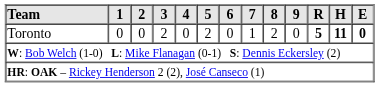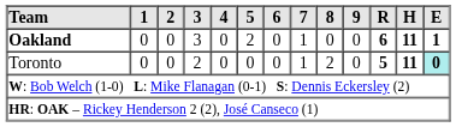 <table border=1 cellspacing=0 width=425 style="margin-left:3em;">
 <tr style="text-align:center; background-color:#e6e6e6;">
 <th align=left width=28%>Team</th>
 <th width=6%>1</th>
 <th width=6%>2</th>
 <th width=6%>3</th>
 <th width=6%>4</th>
 <th width=6%>5</th>
 <th width=6%>6</th>
 <th width=6%>7</th>
 <th width=6%>8</th>
 <th width=6%>9</th>
 <th width=6%>R</th>
 <th width=6%>H</th>
 <th width=6%>E</th>
 </tr>
 <tr style="text-align:center;">
+<td align=left><strong>Oakland</strong></td>
+<td>0</td>
+<td>0</td>
+<td>3</td>
+<td>0</td>
+<td>2</td>
+<td>0</td>
+<td>1</td>
+<td>0</td>
+<td>0</td>
+<td><strong>6</strong></td>
+<td><strong>11</strong></td>
+<td><strong>1</strong></td>
+</tr>
+<tr style="text-align:center;">
 <td align=left>Toronto</td>
 <td>0</td>
 <td>0</td>
 <td>2</td>
 <td>0</td>
-<td>2</td>
+<td>0</td>
 <td>0</td>
 <td>1</td>
 <td>2</td>
 <td>0</td>
 <td><strong>5</strong></td>
 <td><strong>11</strong></td>
-<td><strong>0</strong></td>
+<td style="background: paleturquoise;"><strong>0</strong></td>
 </tr>
 <tr style="text-align:left;">
 <td colspan=13><small><strong>W</strong>: <a href='#'>Bob Welch</a> (1-0)   <strong>L</strong>: <a href='#'>Mike Flanagan</a> (0-1)   <strong>S</strong>: <a href='#'>Dennis Eckersley</a> (2)   </small></td>
 </tr>
 <tr style="text-align:left;">
 <td colspan=13><small><strong>HR</strong>: <strong>OAK</strong> – <a href='#'>Rickey Henderson</a> 2 (2), <a href='#'>José Canseco</a> (1)</small></td>
 </tr>
 </table>
